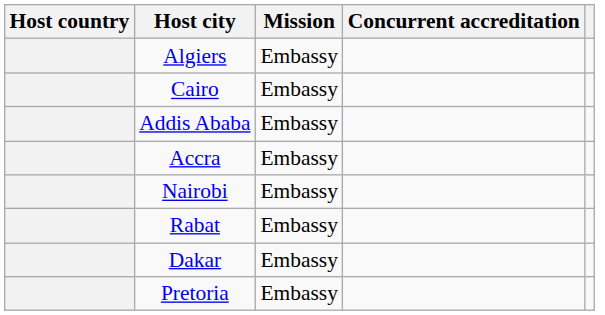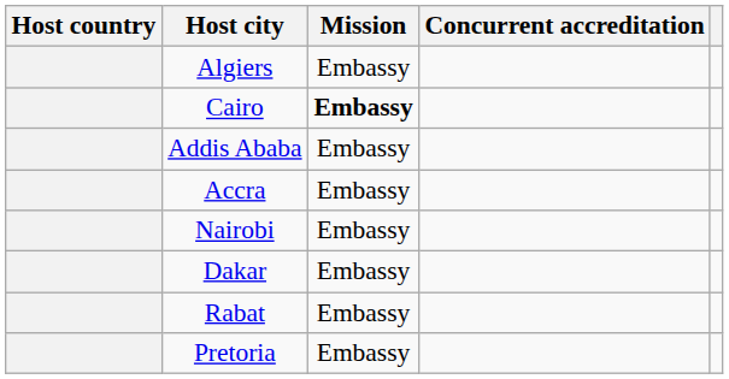 <table class="wikitable plainrowheaders" style="text-align:center;">
 <tr>
 <th scope="col">Host country</th>
 <th scope="col">Host city</th>
 <th scope="col">Mission</th>
 <th scope="col">Concurrent accreditation</th>
 <th scope="col"></th>
 </tr>
 <tr>
 <th scope="row"></th>
 <td><a href='#'>Algiers</a></td>
 <td>Embassy</td>
 <td></td>
 <td></td>
 </tr>
 <tr>
 <th scope="row"></th>
 <td><a href='#'>Cairo</a></td>
-<td>Embassy</td>
+<td><strong>Embassy</strong></td>
 <td></td>
 <td></td>
 </tr>
 <tr>
 <th scope="row"></th>
 <td><a href='#'>Addis Ababa</a></td>
 <td>Embassy</td>
 <td></td>
 <td></td>
 </tr>
 <tr>
 <th scope="row"></th>
 <td><a href='#'>Accra</a></td>
 <td>Embassy</td>
 <td></td>
 <td></td>
 </tr>
 <tr>
 <th scope="row"></th>
 <td><a href='#'>Nairobi</a></td>
 <td>Embassy</td>
 <td></td>
 <td></td>
 </tr>
 <tr>
 <th scope="row"></th>
-<td><a href='#'>Rabat</a></td>
+<td><a href='#'>Dakar</a></td>
 <td>Embassy</td>
 <td></td>
 <td></td>
 </tr>
 <tr>
 <th scope="row"></th>
-<td><a href='#'>Dakar</a></td>
+<td><a href='#'>Rabat</a></td>
 <td>Embassy</td>
 <td></td>
 <td></td>
 </tr>
 <tr>
 <th scope="row"></th>
 <td><a href='#'>Pretoria</a></td>
 <td>Embassy</td>
 <td></td>
 <td></td>
 </tr>
 </table>
